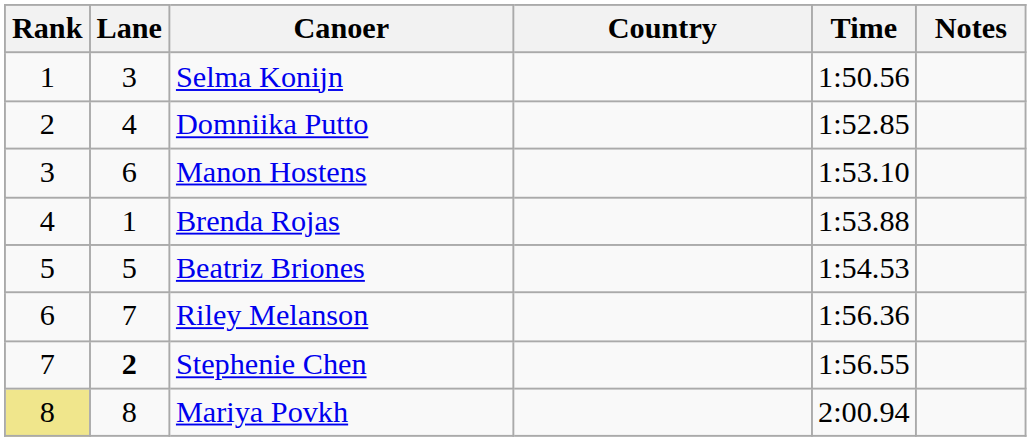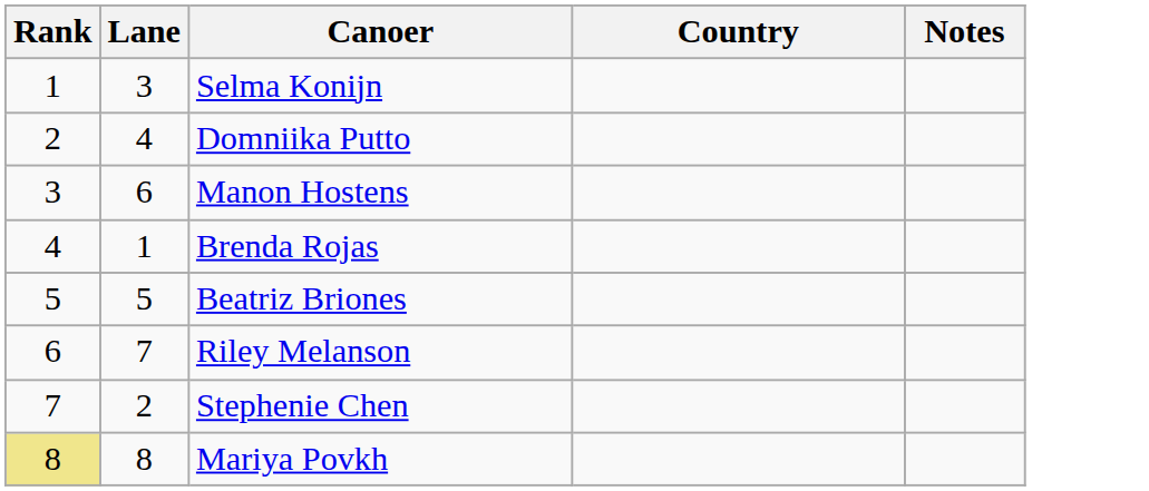 <table class="wikitable" style="text-align:center;">
 <tr>
 <th width=30>Rank</th>
 <th width=30>Lane</th>
 <th width=175>Canoer</th>
 <th width=150>Country</th>
-<th width=30>Time</th>
 <th width=50>Notes</th>
 </tr>
 <tr>
 <td>1</td>
 <td>3</td>
 <td align=left><a href='#'>Selma Konijn</a></td>
 <td align=left></td>
-<td>1:50.56</td>
 <td></td>
 </tr>
 <tr>
 <td>2</td>
 <td>4</td>
 <td align=left><a href='#'>Domniika Putto</a></td>
 <td align=left></td>
-<td>1:52.85</td>
 <td></td>
 </tr>
 <tr>
 <td>3</td>
 <td>6</td>
 <td align=left><a href='#'>Manon Hostens</a></td>
 <td align=left></td>
-<td>1:53.10</td>
 <td></td>
 </tr>
 <tr>
 <td>4</td>
 <td>1</td>
 <td align=left><a href='#'>Brenda Rojas</a></td>
 <td align=left></td>
-<td>1:53.88</td>
 <td></td>
 </tr>
 <tr>
 <td>5</td>
 <td>5</td>
 <td align=left><a href='#'>Beatriz Briones</a></td>
 <td align=left></td>
-<td>1:54.53</td>
 <td></td>
 </tr>
 <tr>
 <td>6</td>
 <td>7</td>
 <td align=left><a href='#'>Riley Melanson</a></td>
 <td align=left></td>
-<td>1:56.36</td>
 <td></td>
 </tr>
 <tr>
 <td>7</td>
-<td><strong>2</strong></td>
+<td>2</td>
 <td align=left><a href='#'>Stephenie Chen</a></td>
 <td align=left></td>
-<td>1:56.55</td>
 <td></td>
 </tr>
 <tr>
 <td style="background: khaki;">8</td>
 <td>8</td>
 <td align=left><a href='#'>Mariya Povkh</a></td>
 <td align=left></td>
-<td>2:00.94</td>
 <td></td>
 </tr>
 </table>
